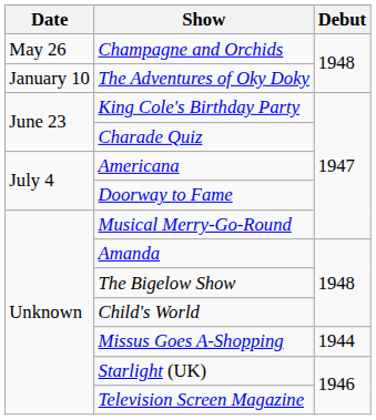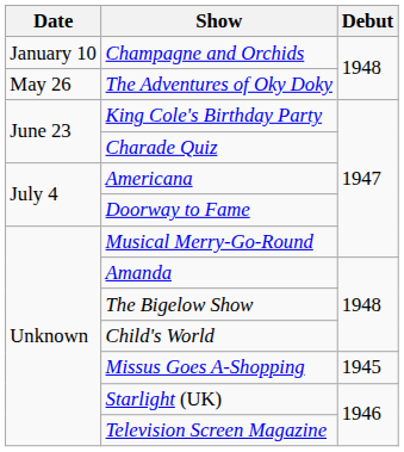 <table class="wikitable">
 <tr>
 <th>Date</th>
 <th>Show</th>
 <th>Debut</th>
 </tr>
 <tr>
-<td>May 26</td>
+<td>January 10</td>
 <td><em><a href='#'>Champagne and Orchids</a></em></td>
 <td rowspan="2">1948</td>
 </tr>
 <tr>
-<td>January 10</td>
+<td>May 26</td>
 <td><em><a href='#'>The Adventures of Oky Doky</a></em></td>
 </tr>
 <tr>
 <td rowspan="2">June 23</td>
 <td><em><a href='#'>King Cole's Birthday Party</a></em></td>
 <td rowspan="5">1947</td>
 </tr>
 <tr>
 <td><em><a href='#'>Charade Quiz</a></em></td>
 </tr>
 <tr>
 <td rowspan="2">July 4</td>
 <td><em><a href='#'>Americana</a></em></td>
 </tr>
 <tr>
 <td><em><a href='#'>Doorway to Fame</a></em></td>
 </tr>
 <tr>
 <td rowspan="7">Unknown</td>
 <td><em><a href='#'>Musical Merry-Go-Round</a></em></td>
 </tr>
 <tr>
 <td><em><a href='#'>Amanda</a></em></td>
 <td rowspan="3">1948</td>
 </tr>
 <tr>
 <td><em>The Bigelow Show</em></td>
 </tr>
 <tr>
 <td><em>Child's World</em></td>
 </tr>
 <tr>
 <td><em><a href='#'>Missus Goes A-Shopping</a></em></td>
-<td>1944</td>
+<td>1945</td>
 </tr>
 <tr>
 <td><em><a href='#'>Starlight</a></em> (UK)</td>
 <td rowspan="2">1946</td>
 </tr>
 <tr>
 <td><em><a href='#'>Television Screen Magazine</a></em></td>
 </tr>
 </table>
